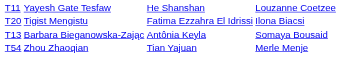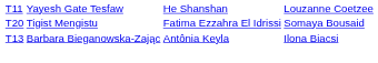 <table>
 <tr>
 <td><a href='#'>T11</a></td>
 <td><a href='#'>Yayesh Gate Tesfaw</a><br></td>
 <td><a href='#'>He Shanshan</a><br></td>
 <td><a href='#'>Louzanne Coetzee</a><br></td>
 </tr>
 <tr>
 <td><a href='#'>T20</a></td>
 <td><a href='#'>Tigist Mengistu</a><br></td>
 <td><a href='#'>Fatima Ezzahra El Idrissi</a><br></td>
-<td><a href='#'>Ilona Biacsi</a><br></td>
+<td><a href='#'>Somaya Bousaid</a><br></td>
 </tr>
 <tr>
 <td><a href='#'>T13</a></td>
 <td><a href='#'>Barbara Bieganowska-Zając</a><br></td>
 <td><a href='#'>Antônia Keyla</a><br></td>
-<td><a href='#'>Somaya Bousaid</a><br></td>
-</tr>
-<tr>
-<td><a href='#'>T54</a></td>
-<td><a href='#'>Zhou Zhaoqian</a><br></td>
-<td><a href='#'>Tian Yajuan</a><br></td>
-<td><a href='#'>Merle Menje</a><br></td>
+<td><a href='#'>Ilona Biacsi</a><br></td>
 </tr>
 </table>
